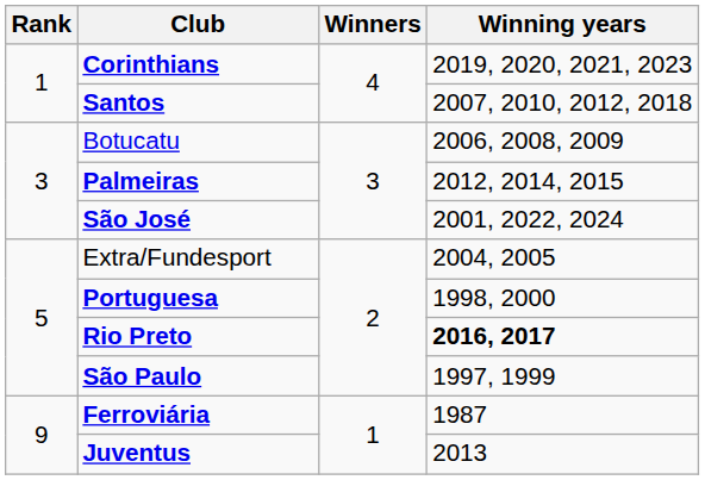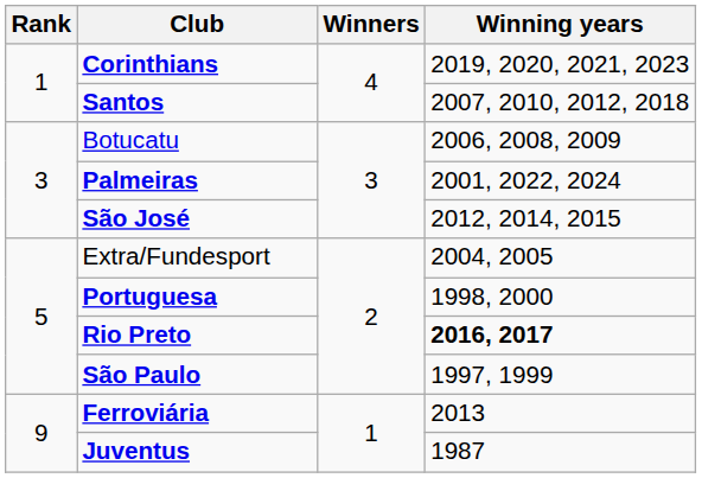 <table class="wikitable sortable">
 <tr>
 <th>Rank</th>
 <th style="width:150px">Club</th>
 <th>Winners</th>
 <th>Winning years</th>
 </tr>
 <tr>
 <td rowspan=2 align=center>1</td>
 <td><strong><a href='#'>Corinthians</a></strong></td>
 <td rowspan=2 align=center>4</td>
 <td>2019, 2020, 2021, 2023</td>
 </tr>
 <tr>
 <td><strong><a href='#'>Santos</a></strong></td>
 <td>2007, 2010, 2012, 2018</td>
 </tr>
 <tr>
 <td rowspan="3" align="center">3</td>
 <td><a href='#'>Botucatu</a></td>
 <td rowspan="3" align="center">3</td>
 <td>2006, 2008, 2009</td>
 </tr>
 <tr>
 <td><strong><a href='#'>Palmeiras</a></strong></td>
-<td>2012, 2014, 2015</td>
+<td>2001, 2022, 2024</td>
 </tr>
 <tr>
 <td><strong><a href='#'>São José</a></strong></td>
-<td>2001, 2022, 2024</td>
+<td>2012, 2014, 2015</td>
 </tr>
 <tr>
 <td rowspan="4" align="center">5</td>
 <td>Extra/Fundesport</td>
 <td rowspan="4" align="center">2</td>
 <td>2004, 2005</td>
 </tr>
 <tr>
 <td><strong><a href='#'>Portuguesa</a></strong></td>
 <td>1998, 2000</td>
 </tr>
 <tr>
 <td><strong><a href='#'>Rio Preto</a></strong></td>
 <td><strong>2016, 2017</strong></td>
 </tr>
 <tr>
 <td><strong><a href='#'>São Paulo</a></strong></td>
 <td>1997, 1999</td>
 </tr>
 <tr>
 <td rowspan=2 align=center>9</td>
 <td><strong><a href='#'>Ferroviária</a></strong></td>
 <td rowspan=2 align=center>1</td>
-<td>1987</td>
+<td>2013</td>
 </tr>
 <tr>
 <td><strong><a href='#'>Juventus</a></strong></td>
-<td>2013</td>
+<td>1987</td>
 </tr>
 </table>
